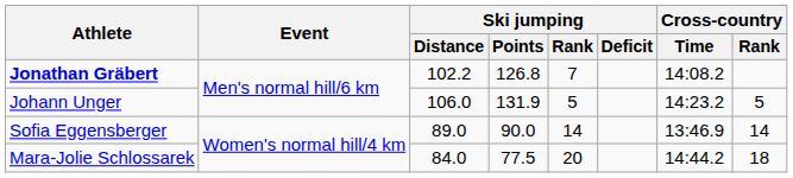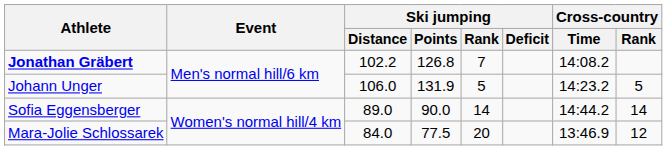 <table class="wikitable" style="font-size:90%">
 <tr>
 <th rowspan="2">Athlete</th>
 <th rowspan="2">Event</th>
 <th colspan="4">Ski jumping</th>
 <th colspan="2">Cross-country</th>
 </tr>
 <tr style="font-size:95%">
 <th>Distance</th>
 <th>Points</th>
 <th>Rank</th>
 <th>Deficit</th>
 <th>Time</th>
 <th>Rank</th>
 </tr>
 <tr align=center>
 <td align=left><strong><a href='#'>Jonathan Gräbert</a></strong></td>
 <td align=left rowspan=2><a href='#'>Men's normal hill/6 km</a></td>
 <td>102.2</td>
 <td>126.8</td>
 <td>7</td>
 <td></td>
 <td>14:08.2</td>
 <td></td>
 </tr>
 <tr align=center>
 <td align=left><a href='#'>Johann Unger</a></td>
 <td>106.0</td>
 <td>131.9</td>
 <td>5</td>
 <td></td>
 <td>14:23.2</td>
 <td>5</td>
 </tr>
 <tr align=center>
 <td align=left><a href='#'>Sofia Eggensberger</a></td>
 <td align=left rowspan=2><a href='#'>Women's normal hill/4 km</a></td>
 <td>89.0</td>
 <td>90.0</td>
 <td>14</td>
 <td></td>
-<td>13:46.9</td>
+<td>14:44.2</td>
 <td>14</td>
 </tr>
 <tr align=center>
 <td align=left><a href='#'>Mara-Jolie Schlossarek</a></td>
 <td>84.0</td>
 <td>77.5</td>
 <td>20</td>
 <td></td>
-<td>14:44.2</td>
-<td>18</td>
+<td>13:46.9</td>
+<td>12</td>
 </tr>
 </table>
